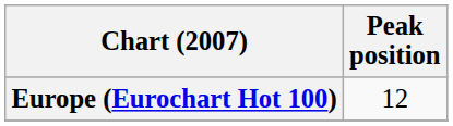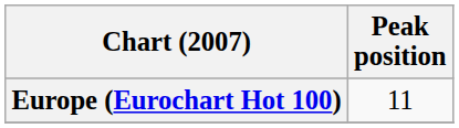 <table class="wikitable sortable plainrowheaders" style="text-align:center">
 <tr>
 <th>Chart (2007)</th>
 <th>Peak<br>position</th>
 </tr>
 <tr>
 <th scope="row">Europe (<a href='#'>Eurochart Hot 100</a>)</th>
-<td>12</td>
+<td>11</td>
 </tr>
 <tr>
 </tr>
 <tr>
 </tr>
 <tr>
 </tr>
 <tr>
 </tr>
 </table>
